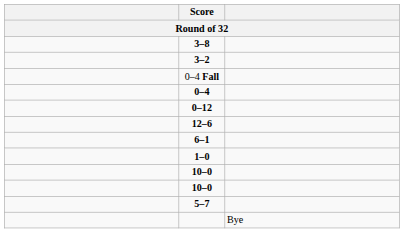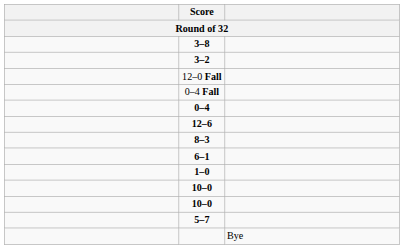 <table class="wikitable" style="text-align: left;">
 <tr>
 <th align="right" width="270"></th>
 <th width="65">Score</th>
 <th align="left" width="270"></th>
 </tr>
 <tr>
 <th colspan="3">Round of 32</th>
 </tr>
 <tr>
 <td></td>
 <td align=center><strong>3–8</strong></td>
 <td><strong></strong></td>
 </tr>
 <tr>
 <td><strong></strong></td>
 <td align=center><strong>3–2</strong></td>
 <td></td>
 </tr>
 <tr>
+<td><strong></strong></td>
+<td align=center>12–0 <strong>Fall</strong></td>
+<td></td>
+</tr>
+<tr>
 <td></td>
 <td align=center>0–4 <strong>Fall</strong></td>
 <td><strong></strong></td>
 </tr>
 <tr>
 <td></td>
 <td align=center><strong>0–4</strong></td>
 <td><strong></strong></td>
 </tr>
 <tr>
+<td><strong></strong></td>
+<td align=center><strong>12–6</strong></td>
 <td></td>
-<td align=center><strong>0–12</strong></td>
-<td><strong></strong></td>
 </tr>
 <tr>
 <td><strong></strong></td>
-<td align=center><strong>12–6</strong></td>
+<td align=center><strong>8–3</strong></td>
 <td></td>
 </tr>
 <tr>
 <td><strong></strong></td>
 <td align=center><strong>6–1</strong></td>
 <td></td>
 </tr>
 <tr>
 <td><strong></strong></td>
 <td align=center><strong>1–0</strong></td>
 <td></td>
 </tr>
 <tr>
 <td><strong></strong></td>
 <td align=center><strong>10–0</strong></td>
 <td></td>
 </tr>
 <tr>
 <td><strong></strong></td>
 <td align=center><strong>10–0</strong></td>
 <td></td>
 </tr>
 <tr>
 <td></td>
 <td align=center><strong>5–7</strong></td>
 <td><strong></strong></td>
 </tr>
 <tr>
 <td><strong></strong></td>
 <td></td>
 <td>Bye</td>
 </tr>
 </table>
